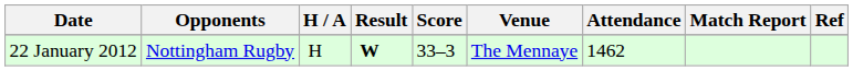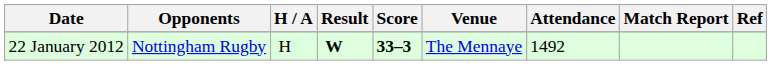 <table class="wikitable" style="text-align:left">
 <tr>
 <th>Date</th>
 <th>Opponents</th>
 <th>H / A</th>
 <th>Result</th>
 <th>Score</th>
 <th>Venue</th>
 <th>Attendance</th>
 <th>Match Report</th>
 <th>Ref</th>
 </tr>
 <tr>
 </tr>
 <tr bgcolor="#ddffdd">
 <td>22 January 2012</td>
 <td><a href='#'>Nottingham Rugby</a></td>
 <td> H</td>
 <td><strong> W</strong></td>
-<td>33–3</td>
+<td><strong>33–3</strong></td>
 <td><a href='#'>The Mennaye</a></td>
-<td>1462</td>
+<td>1492</td>
 <td></td>
 <td></td>
 </tr>
 </table>
